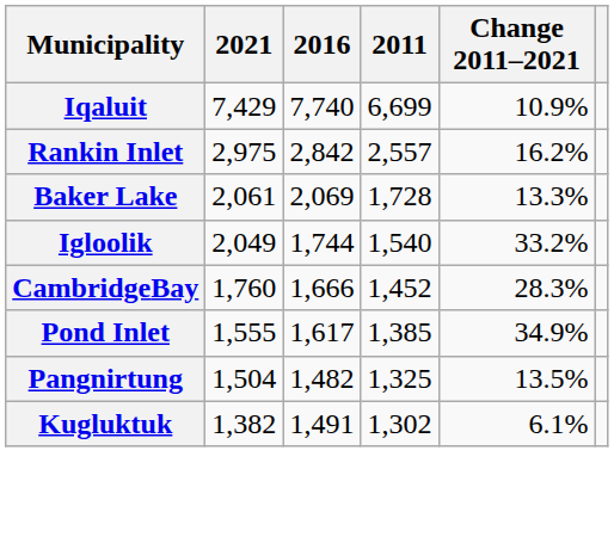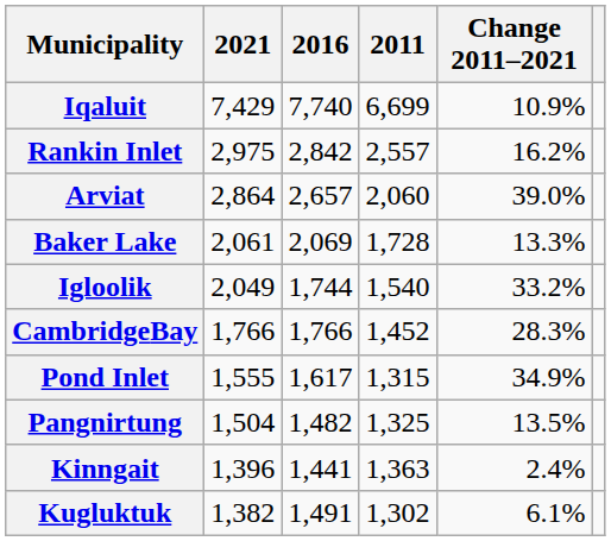 <table class="wikitable sortable plainrowheaders" style="width:310px;">
 <tr>
 <th>Municipality</th>
 <th>2021</th>
 <th>2016</th>
 <th>2011<br></th>
 <th style=min-width:5em>Change<br>2011–2021</th>
 <th></th>
 </tr>
 <tr>
 <th scope="row"><a href='#'>Iqaluit</a></th>
 <td>7,429</td>
 <td>7,740</td>
 <td>6,699</td>
 <td style="text-align: right">10.9%</td>
 <td></td>
 </tr>
 <tr>
 <th scope="row"><a href='#'>Rankin Inlet</a></th>
 <td>2,975</td>
 <td>2,842</td>
 <td>2,557</td>
 <td style="text-align: right">16.2%</td>
 <td></td>
 </tr>
 <tr>
+<th scope="row"><a href='#'>Arviat</a></th>
+<td>2,864</td>
+<td>2,657</td>
+<td>2,060</td>
+<td style="text-align: right">39.0%</td>
+<td></td>
+</tr>
+<tr>
 <th scope="row"><a href='#'>Baker Lake</a></th>
 <td>2,061</td>
 <td>2,069</td>
 <td>1,728</td>
 <td style="text-align: right">13.3%</td>
 <td></td>
 </tr>
 <tr>
 <th scope="row"><a href='#'>Igloolik</a></th>
 <td>2,049</td>
 <td>1,744</td>
 <td>1,540</td>
 <td style="text-align: right">33.2%</td>
 <td></td>
 </tr>
 <tr>
 <th scope="row"><a href='#'>Cambridge</a><a href='#'>Bay</a></th>
-<td>1,760</td>
-<td>1,666</td>
+<td>1,766</td>
+<td>1,766</td>
 <td>1,452</td>
 <td style="text-align: right">28.3%</td>
 <td></td>
 </tr>
 <tr>
 <th scope="row"><a href='#'>Pond Inlet</a></th>
 <td>1,555</td>
 <td>1,617</td>
-<td>1,385</td>
+<td>1,315</td>
 <td style="text-align: right">34.9%</td>
 <td></td>
 </tr>
 <tr>
 <th scope="row"><a href='#'>Pangnirtung</a></th>
 <td>1,504</td>
 <td>1,482</td>
 <td>1,325</td>
 <td style="text-align: right">13.5%</td>
 <td></td>
 </tr>
 <tr>
+<th scope="row"><a href='#'>Kinngait</a></th>
+<td>1,396</td>
+<td>1,441</td>
+<td>1,363</td>
+<td style="text-align: right">2.4%</td>
+<td></td>
+</tr>
+<tr>
 <th scope="row"><a href='#'>Kugluktuk</a></th>
 <td>1,382</td>
 <td>1,491</td>
 <td>1,302</td>
 <td style="text-align: right">6.1%</td>
 <td></td>
 </tr>
 </table>
